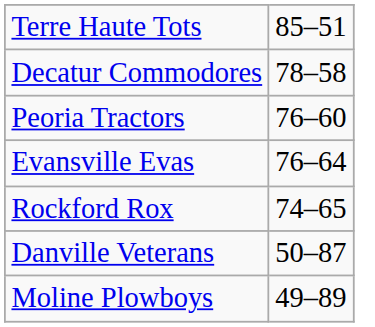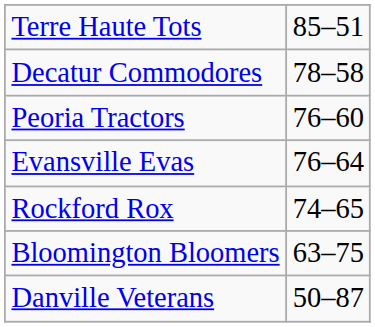 <table class="wikitable">
 <tr>
 <td><a href='#'>Terre Haute Tots</a></td>
 <td>85–51</td>
 </tr>
 <tr>
 <td><a href='#'>Decatur Commodores</a></td>
 <td>78–58</td>
 </tr>
 <tr>
 <td><a href='#'>Peoria Tractors</a></td>
 <td>76–60</td>
 </tr>
 <tr>
 <td><a href='#'>Evansville Evas</a></td>
 <td>76–64</td>
 </tr>
 <tr>
 <td><a href='#'>Rockford Rox</a></td>
 <td>74–65</td>
 </tr>
 <tr>
+<td><a href='#'>Bloomington Bloomers</a></td>
+<td>63–75</td>
+</tr>
+<tr>
 <td><a href='#'>Danville Veterans</a></td>
 <td>50–87</td>
 </tr>
-<tr>
-<td><a href='#'>Moline Plowboys</a></td>
-<td>49–89</td>
-</tr>
 </table>
